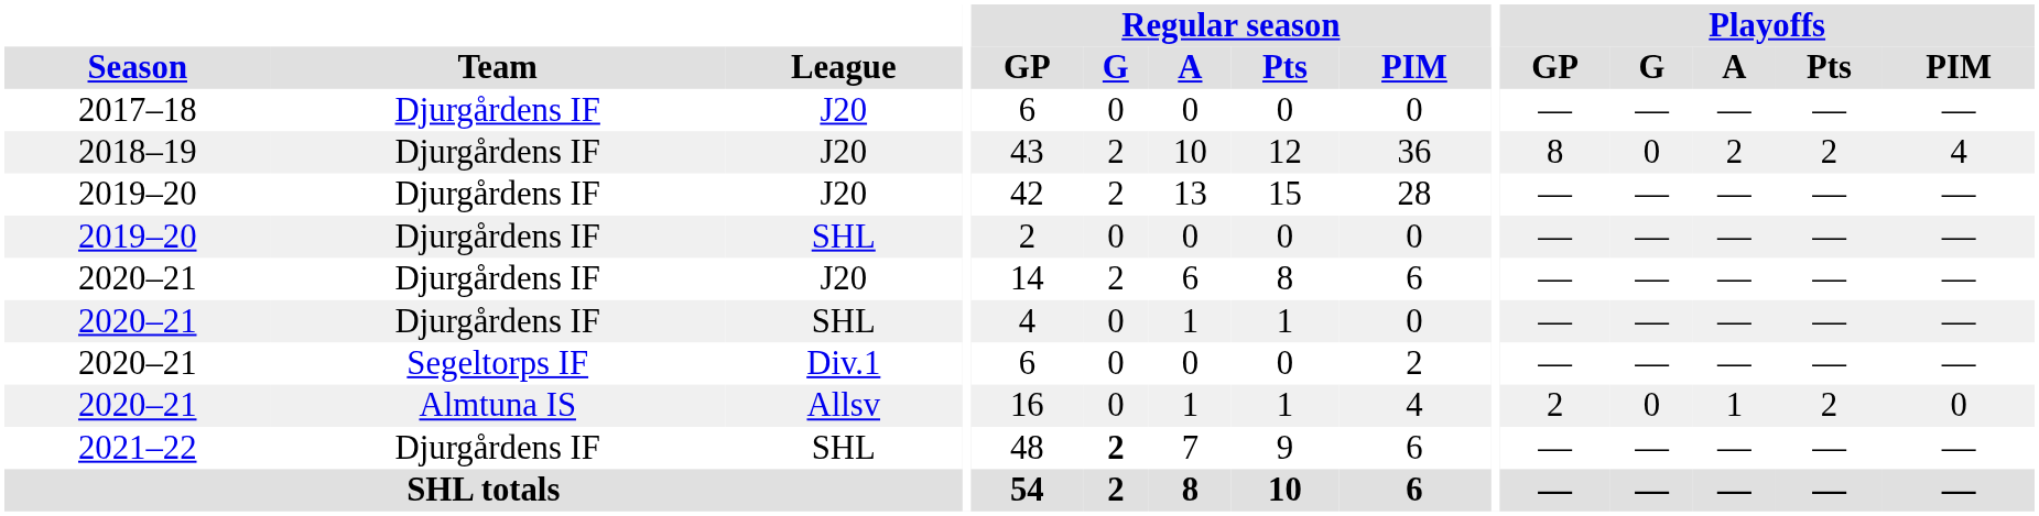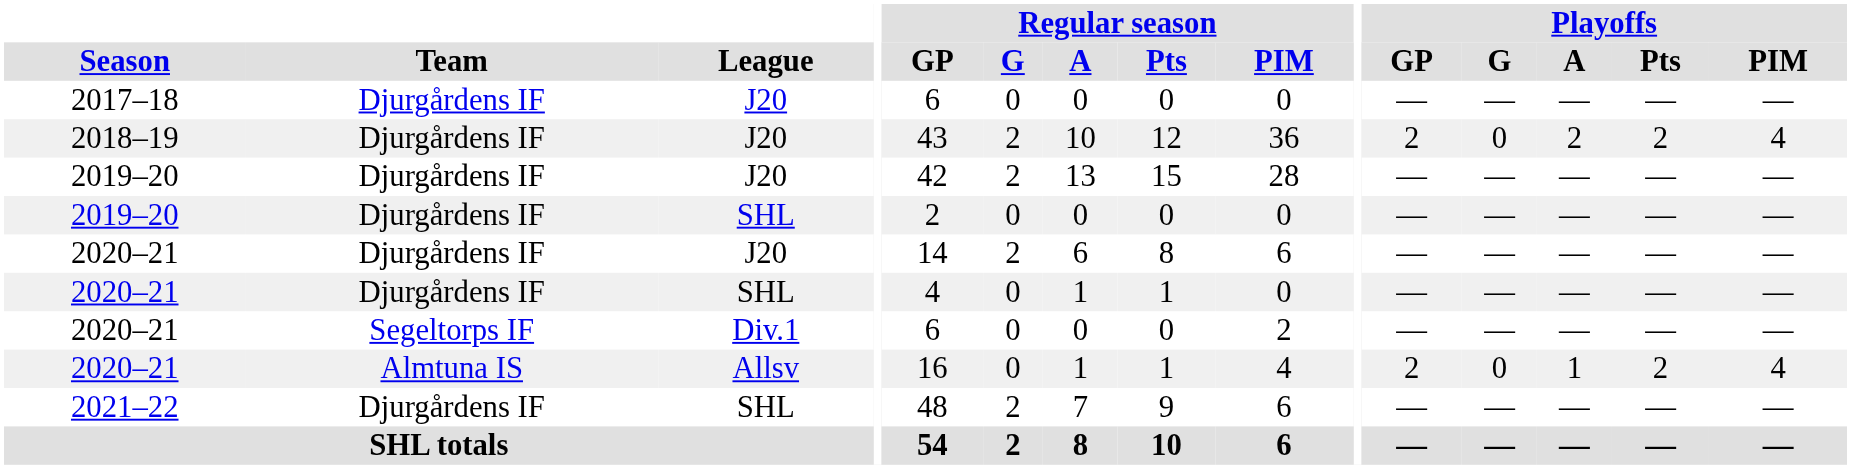 <table border="0" cellpadding="1" cellspacing="0" style="text-align:center; width:60em">
 <tr bgcolor="#e0e0e0">
 <th colspan="3" bgcolor="#ffffff"></th>
 <th rowspan="99" bgcolor="#ffffff"></th>
 <th colspan="5"><a href='#'>Regular season</a></th>
 <th rowspan="99" bgcolor="#ffffff"></th>
 <th colspan="5"><a href='#'>Playoffs</a></th>
 </tr>
 <tr bgcolor="#e0e0e0">
 <th><a href='#'>Season</a></th>
 <th>Team</th>
 <th>League</th>
 <th>GP</th>
 <th><a href='#'>G</a></th>
 <th><a href='#'>A</a></th>
 <th><a href='#'>Pts</a></th>
 <th><a href='#'>PIM</a></th>
 <th>GP</th>
 <th>G</th>
 <th>A</th>
 <th>Pts</th>
 <th>PIM</th>
 </tr>
 <tr>
 <td>2017–18</td>
 <td><a href='#'>Djurgårdens IF</a></td>
 <td><a href='#'>J20</a></td>
 <td>6</td>
 <td>0</td>
 <td>0</td>
 <td>0</td>
 <td>0</td>
 <td>—</td>
 <td>—</td>
 <td>—</td>
 <td>—</td>
 <td>—</td>
 </tr>
 <tr bgcolor="#f0f0f0">
 <td>2018–19</td>
 <td>Djurgårdens IF</td>
 <td>J20</td>
 <td>43</td>
 <td>2</td>
 <td>10</td>
 <td>12</td>
 <td>36</td>
-<td>8</td>
+<td>2</td>
 <td>0</td>
 <td>2</td>
 <td>2</td>
 <td>4</td>
 </tr>
 <tr>
 <td>2019–20</td>
 <td>Djurgårdens IF</td>
 <td>J20</td>
 <td>42</td>
 <td>2</td>
 <td>13</td>
 <td>15</td>
 <td>28</td>
 <td>—</td>
 <td>—</td>
 <td>—</td>
 <td>—</td>
 <td>—</td>
 </tr>
 <tr bgcolor="#f0f0f0">
 <td><a href='#'>2019–20</a></td>
 <td>Djurgårdens IF</td>
 <td><a href='#'>SHL</a></td>
 <td>2</td>
 <td>0</td>
 <td>0</td>
 <td>0</td>
 <td>0</td>
 <td>—</td>
 <td>—</td>
 <td>—</td>
 <td>—</td>
 <td>—</td>
 </tr>
 <tr>
 <td>2020–21</td>
 <td>Djurgårdens IF</td>
 <td>J20</td>
 <td>14</td>
 <td>2</td>
 <td>6</td>
 <td>8</td>
 <td>6</td>
 <td>—</td>
 <td>—</td>
 <td>—</td>
 <td>—</td>
 <td>—</td>
 </tr>
 <tr bgcolor="#f0f0f0">
 <td><a href='#'>2020–21</a></td>
 <td>Djurgårdens IF</td>
 <td>SHL</td>
 <td>4</td>
 <td>0</td>
 <td>1</td>
 <td>1</td>
 <td>0</td>
 <td>—</td>
 <td>—</td>
 <td>—</td>
 <td>—</td>
 <td>—</td>
 </tr>
 <tr>
 <td>2020–21</td>
 <td><a href='#'>Segeltorps IF</a></td>
 <td><a href='#'>Div.1</a></td>
 <td>6</td>
 <td>0</td>
 <td>0</td>
 <td>0</td>
 <td>2</td>
 <td>—</td>
 <td>—</td>
 <td>—</td>
 <td>—</td>
 <td>—</td>
 </tr>
 <tr bgcolor="#f0f0f0">
 <td><a href='#'>2020–21</a></td>
 <td><a href='#'>Almtuna IS</a></td>
 <td><a href='#'>Allsv</a></td>
 <td>16</td>
 <td>0</td>
 <td>1</td>
 <td>1</td>
 <td>4</td>
 <td>2</td>
 <td>0</td>
 <td>1</td>
 <td>2</td>
-<td>0</td>
+<td>4</td>
 </tr>
 <tr>
 <td><a href='#'>2021–22</a></td>
 <td>Djurgårdens IF</td>
 <td>SHL</td>
 <td>48</td>
-<td><strong>2</strong></td>
+<td>2</td>
 <td>7</td>
 <td>9</td>
 <td>6</td>
 <td>—</td>
 <td>—</td>
 <td>—</td>
 <td>—</td>
 <td>—</td>
 </tr>
 <tr style="background:#e0e0e0;">
 <th colspan="3">SHL totals</th>
 <th>54</th>
 <th>2</th>
 <th>8</th>
 <th>10</th>
 <th>6</th>
 <th>—</th>
 <th>—</th>
 <th>—</th>
 <th>—</th>
 <th>—</th>
 </tr>
 </table>
